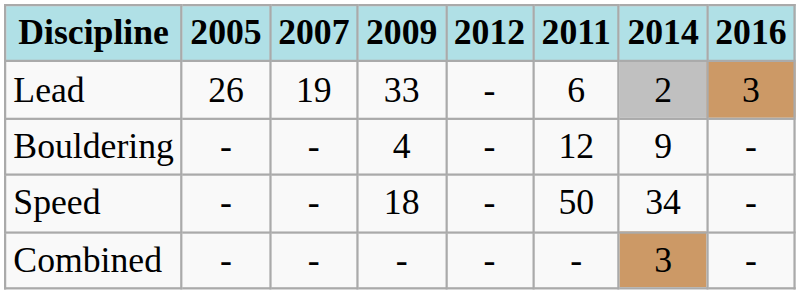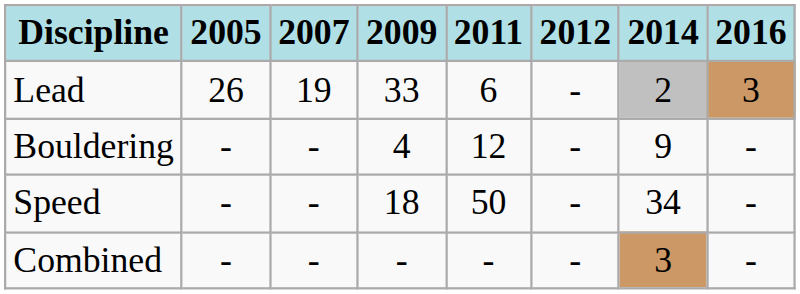 <table class="wikitable" style="text-align: center;">
 <tr>
 <th style="background: #b0e0e6;">Discipline</th>
 <th style="background: #b0e0e6;">2005</th>
 <th style="background: #b0e0e6;">2007</th>
 <th style="background: #b0e0e6;">2009</th>
+<th style="background: #b0e0e6;">2011</th>
 <th style="background: #b0e0e6;">2012</th>
-<th style="background: #b0e0e6;">2011</th>
 <th style="background: #b0e0e6;">2014</th>
 <th style="background: #b0e0e6;">2016</th>
 </tr>
 <tr>
 <td align="left">Lead</td>
 <td>26</td>
 <td>19</td>
 <td>33</td>
+<td>6</td>
 <td>-</td>
-<td>6</td>
 <td style="background: silver;">2</td>
 <td style="background: #cc9966;">3</td>
 </tr>
 <tr>
 <td align="left">Bouldering</td>
 <td>-</td>
 <td>-</td>
 <td>4</td>
+<td>12</td>
 <td>-</td>
-<td>12</td>
 <td>9</td>
 <td>-</td>
 </tr>
 <tr>
 <td align="left">Speed</td>
 <td>-</td>
 <td>-</td>
 <td>18</td>
+<td>50</td>
 <td>-</td>
-<td>50</td>
 <td>34</td>
 <td>-</td>
 </tr>
 <tr>
 <td align="left">Combined</td>
 <td>-</td>
 <td>-</td>
 <td>-</td>
 <td>-</td>
 <td>-</td>
 <td style="background: #cc9966;">3</td>
 <td>-</td>
 </tr>
 </table>
